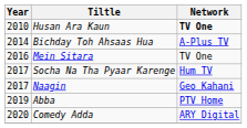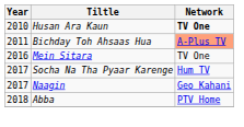 <table class="wikitable">
 <tr>
 <th>Year</th>
 <th>Tiltle</th>
 <th>Network</th>
 </tr>
 <tr>
 <td>2010</td>
 <td><em>Husan Ara Kaun</em></td>
 <td><strong>TV One</strong></td>
 </tr>
 <tr>
-<td>2014</td>
+<td>2011</td>
 <td><em>Bichday Toh Ahsaas Hua</em></td>
-<td><a href='#'>A-Plus TV</a></td>
+<td style="background: lightsalmon;"><a href='#'>A-Plus TV</a></td>
 </tr>
 <tr>
 <td>2016</td>
 <td><em><a href='#'>Mein Sitara</a></em></td>
 <td>TV One</td>
 </tr>
 <tr>
 <td>2017</td>
 <td><em>Socha Na Tha Pyaar Karenge</em></td>
 <td><a href='#'>Hum TV</a></td>
 </tr>
 <tr>
 <td>2017</td>
 <td><a href='#'><em>Naagin</em></a></td>
 <td><a href='#'>Geo Kahani</a></td>
 </tr>
 <tr>
-<td>2019</td>
+<td>2018</td>
 <td><em>Abba</em></td>
 <td><a href='#'>PTV Home</a></td>
 </tr>
 <tr>
-<td>2020</td>
-<td><em>Comedy Adda</em></td>
-<td><a href='#'>ARY Digital</a></td>
-</tr>
-<tr>
 </tr>
 </table>
